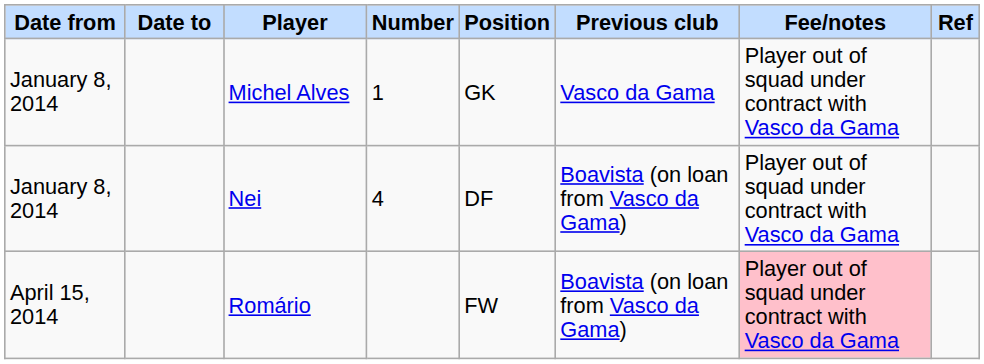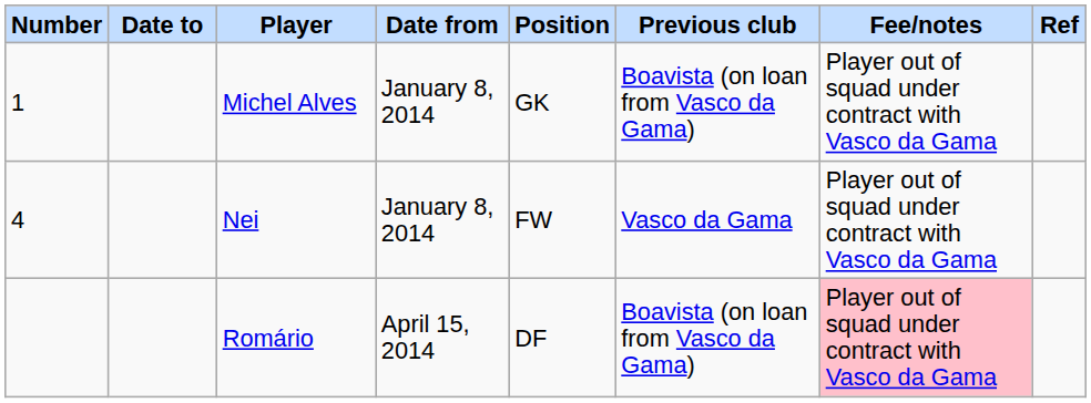 <table class="wikitable" style="text-align:left; font-size:85%;">
 <tr>
-<th style="background:#c2ddff; width:125px;">Date from</th>
+<th style="background:#c2ddff; width:50px;">Number</th>
 <th style="background:#c2ddff; width:125px;">Date to</th>
 <th style="background:#c2ddff; width:170px;">Player</th>
-<th style="background:#c2ddff; width:50px;">Number</th>
+<th style="background:#c2ddff; width:125px;">Date from</th>
 <th style="background:#c2ddff; width:50px;">Position</th>
 <th style="background:#c2ddff; width:250px;">Previous club</th>
 <th style="background:#c2ddff; width:250px;">Fee/notes</th>
 <th style="background:#c2ddff; width:30px;">Ref</th>
 </tr>
 <tr>
-<td>January 8, 2014</td>
+<td>1</td>
 <td></td>
 <td> <a href='#'>Michel Alves</a></td>
-<td>1</td>
+<td>January 8, 2014</td>
 <td>GK</td>
+<td> <a href='#'>Boavista</a> (on loan from <a href='#'>Vasco da Gama</a>)</td>
+<td>Player out of squad under contract with <a href='#'>Vasco da Gama</a></td>
+<td></td>
+</tr>
+<tr>
+<td>4</td>
+<td></td>
+<td> <a href='#'>Nei</a></td>
+<td>January 8, 2014</td>
+<td>FW</td>
 <td> <a href='#'>Vasco da Gama</a></td>
 <td>Player out of squad under contract with <a href='#'>Vasco da Gama</a></td>
 <td></td>
 </tr>
 <tr>
-<td>January 8, 2014</td>
 <td></td>
-<td> <a href='#'>Nei</a></td>
-<td>4</td>
-<td>DF</td>
-<td> <a href='#'>Boavista</a> (on loan from <a href='#'>Vasco da Gama</a>)</td>
-<td>Player out of squad under contract with <a href='#'>Vasco da Gama</a></td>
-<td></td>
-</tr>
-<tr>
-<td>April 15, 2014</td>
 <td></td>
 <td> <a href='#'>Romário</a></td>
-<td></td>
-<td>FW</td>
+<td>April 15, 2014</td>
+<td>DF</td>
 <td> <a href='#'>Boavista</a> (on loan from <a href='#'>Vasco da Gama</a>)</td>
 <td style="background: pink;">Player out of squad under contract with <a href='#'>Vasco da Gama</a></td>
 <td></td>
 </tr>
 </table>
